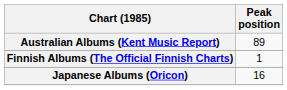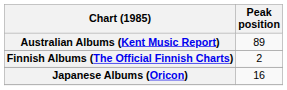 <table class="wikitable sortable plainrowheaders" style="text-align:center">
 <tr>
 <th scope="col">Chart (1985)</th>
 <th scope="col">Peak<br>position</th>
 </tr>
 <tr>
 <th scope="row">Australian Albums (<a href='#'>Kent Music Report</a>)</th>
 <td align="center">89</td>
 </tr>
 <tr>
 </tr>
 <tr>
 </tr>
 <tr>
 <th scope="row">Finnish Albums (<a href='#'>The Official Finnish Charts</a>)</th>
-<td align="center">1</td>
+<td align="center">2</td>
 </tr>
 <tr>
 </tr>
 <tr>
 <th scope="row">Japanese Albums (<a href='#'>Oricon</a>)</th>
 <td align="center">16</td>
 </tr>
 <tr>
 </tr>
 <tr>
 </tr>
 <tr>
 </tr>
 <tr>
 </tr>
 <tr>
 </tr>
 </table>
